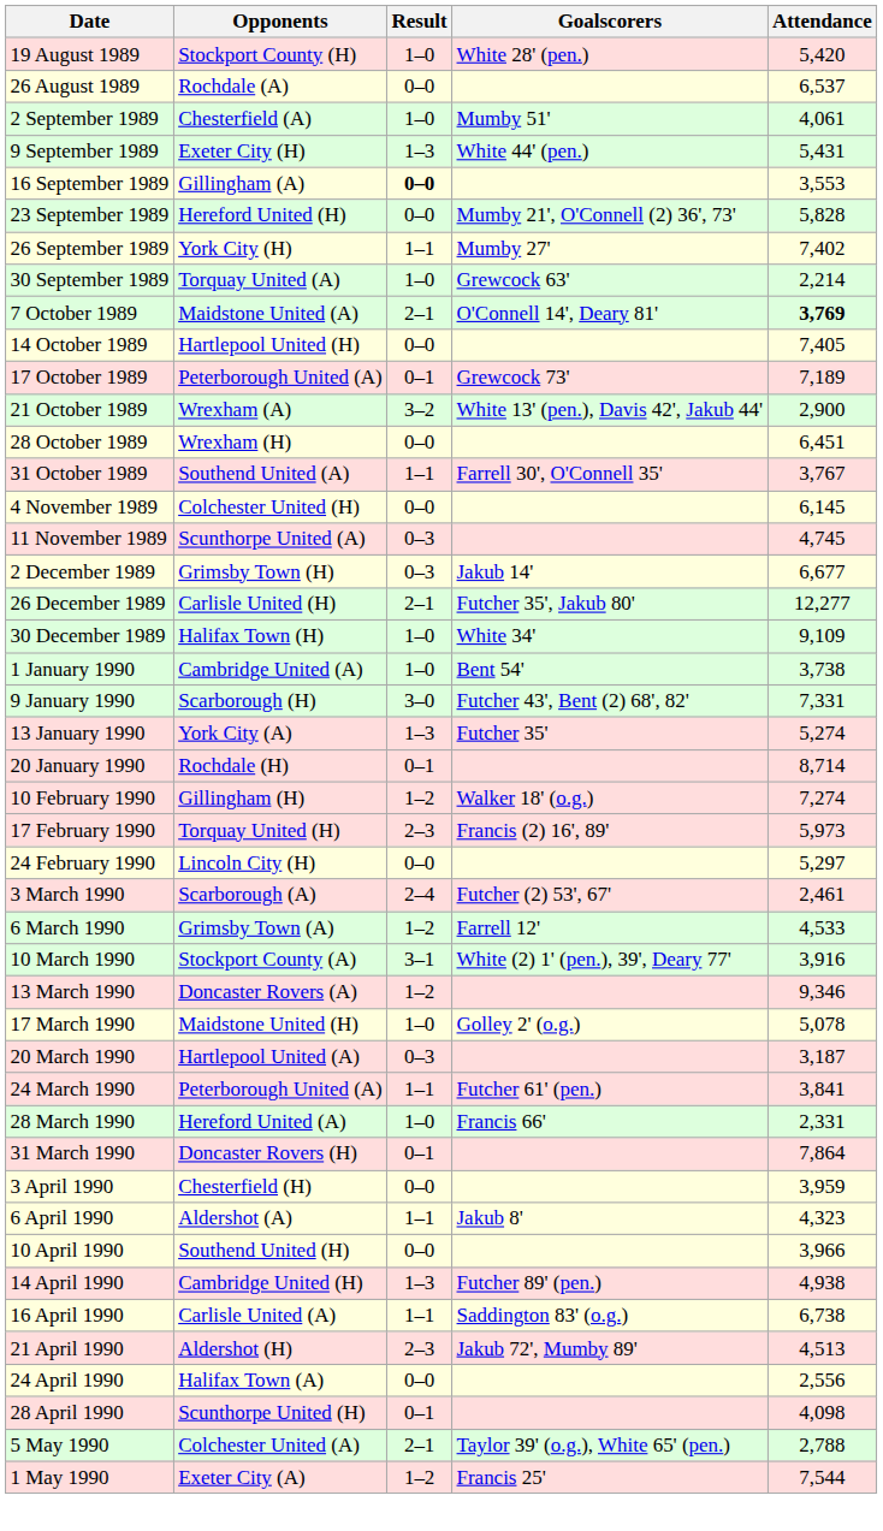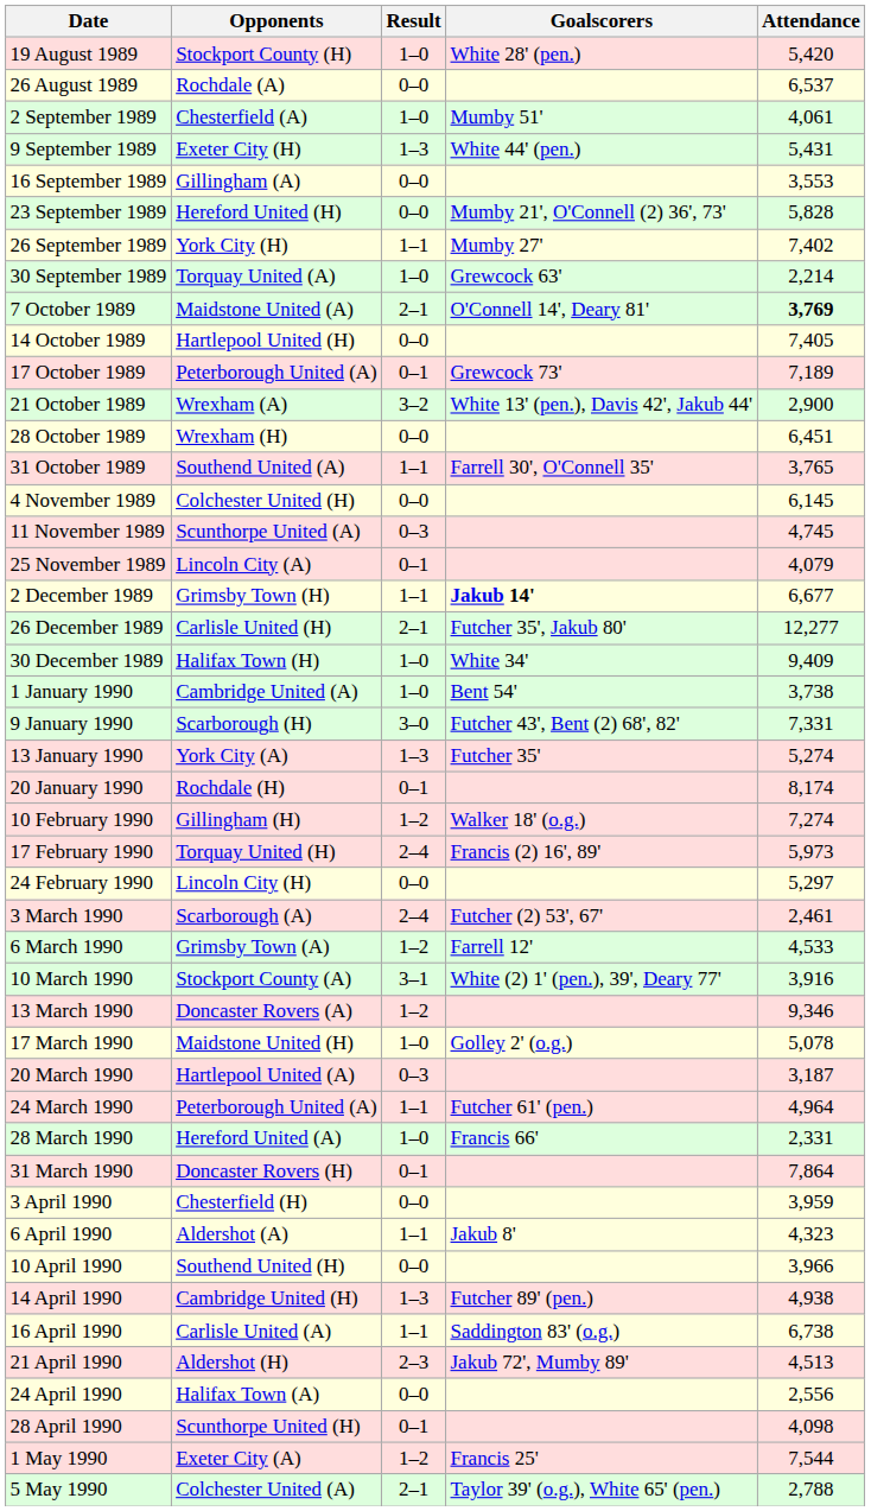 <table class="wikitable">
 <tr>
 <th>Date</th>
 <th>Opponents</th>
 <th>Result</th>
 <th>Goalscorers</th>
 <th>Attendance</th>
 </tr>
 <tr bgcolor="#ffdddd">
 <td>19 August 1989</td>
 <td><a href='#'>Stockport County</a> (H)</td>
 <td align="center">1–0</td>
 <td><a href='#'>White</a> 28' (<a href='#'>pen.</a>)</td>
 <td align="center">5,420</td>
 </tr>
 <tr bgcolor="#ffffdd">
 <td>26 August 1989</td>
 <td><a href='#'>Rochdale</a> (A)</td>
 <td align="center">0–0</td>
 <td></td>
 <td align="center">6,537</td>
 </tr>
 <tr bgcolor="#ddffdd">
 <td>2 September 1989</td>
 <td><a href='#'>Chesterfield</a> (A)</td>
 <td align="center">1–0</td>
 <td><a href='#'>Mumby</a> 51'</td>
 <td align="center">4,061</td>
 </tr>
 <tr bgcolor="#ddffdd">
 <td>9 September 1989</td>
 <td><a href='#'>Exeter City</a> (H)</td>
 <td align="center">1–3</td>
 <td><a href='#'>White</a> 44' (<a href='#'>pen.</a>)</td>
 <td align="center">5,431</td>
 </tr>
 <tr bgcolor="#ffffdd">
 <td>16 September 1989</td>
 <td><a href='#'>Gillingham</a> (A)</td>
-<td align="center"><strong>0–0</strong></td>
+<td align="center">0–0</td>
 <td></td>
 <td align="center">3,553</td>
 </tr>
 <tr bgcolor="#ddffdd">
 <td>23 September 1989</td>
 <td><a href='#'>Hereford United</a> (H)</td>
 <td align="center">0–0</td>
 <td><a href='#'>Mumby</a> 21', <a href='#'>O'Connell</a> (2) 36', 73'</td>
 <td align="center">5,828</td>
 </tr>
 <tr bgcolor="#ffffdd">
 <td>26 September 1989</td>
 <td><a href='#'>York City</a> (H)</td>
 <td align="center">1–1</td>
 <td><a href='#'>Mumby</a> 27'</td>
 <td align="center">7,402</td>
 </tr>
 <tr bgcolor="#ddffdd">
 <td>30 September 1989</td>
 <td><a href='#'>Torquay United</a> (A)</td>
 <td align="center">1–0</td>
 <td><a href='#'>Grewcock</a> 63'</td>
 <td align="center">2,214</td>
 </tr>
 <tr bgcolor="#ddffdd">
 <td>7 October 1989</td>
 <td><a href='#'>Maidstone United</a> (A)</td>
 <td align="center">2–1</td>
 <td><a href='#'>O'Connell</a> 14', <a href='#'>Deary</a> 81'</td>
 <td align="center"><strong>3,769</strong></td>
 </tr>
 <tr bgcolor="#ffffdd">
 <td>14 October 1989</td>
 <td><a href='#'>Hartlepool United</a> (H)</td>
 <td align="center">0–0</td>
 <td></td>
 <td align="center">7,405</td>
 </tr>
 <tr bgcolor="#ffdddd">
 <td>17 October 1989</td>
 <td><a href='#'>Peterborough United</a> (A)</td>
 <td align="center">0–1</td>
 <td><a href='#'>Grewcock</a> 73'</td>
 <td align="center">7,189</td>
 </tr>
 <tr bgcolor="#ddffdd">
 <td>21 October 1989</td>
 <td><a href='#'>Wrexham</a> (A)</td>
 <td align="center">3–2</td>
 <td><a href='#'>White</a> 13' (<a href='#'>pen.</a>), <a href='#'>Davis</a> 42', <a href='#'>Jakub</a> 44'</td>
 <td align="center">2,900</td>
 </tr>
 <tr bgcolor="#ffffdd">
 <td>28 October 1989</td>
 <td><a href='#'>Wrexham</a> (H)</td>
 <td align="center">0–0</td>
 <td></td>
 <td align="center">6,451</td>
 </tr>
 <tr bgcolor="#ffdddd">
 <td>31 October 1989</td>
 <td><a href='#'>Southend United</a> (A)</td>
 <td align="center">1–1</td>
 <td><a href='#'>Farrell</a> 30', <a href='#'>O'Connell</a> 35'</td>
-<td align="center">3,767</td>
+<td align="center">3,765</td>
 </tr>
 <tr bgcolor="#ffffdd">
 <td>4 November 1989</td>
 <td><a href='#'>Colchester United</a> (H)</td>
 <td align="center">0–0</td>
 <td></td>
 <td align="center">6,145</td>
 </tr>
 <tr bgcolor="#ffdddd">
 <td>11 November 1989</td>
 <td><a href='#'>Scunthorpe United</a> (A)</td>
 <td align="center">0–3</td>
 <td></td>
 <td align="center">4,745</td>
 </tr>
+<tr bgcolor="#ffdddd">
+<td>25 November 1989</td>
+<td><a href='#'>Lincoln City</a> (A)</td>
+<td align="center">0–1</td>
+<td></td>
+<td align="center">4,079</td>
+</tr>
 <tr bgcolor="#ffffdd">
 <td>2 December 1989</td>
 <td><a href='#'>Grimsby Town</a> (H)</td>
-<td align="center">0–3</td>
-<td><a href='#'>Jakub</a> 14'</td>
+<td align="center">1–1</td>
+<td><strong><a href='#'>Jakub</a> 14'</strong></td>
 <td align="center">6,677</td>
 </tr>
 <tr bgcolor="#ddffdd">
 <td>26 December 1989</td>
 <td><a href='#'>Carlisle United</a> (H)</td>
 <td align="center">2–1</td>
 <td><a href='#'>Futcher</a> 35', <a href='#'>Jakub</a> 80'</td>
 <td align="center">12,277</td>
 </tr>
 <tr bgcolor="#ddffdd">
 <td>30 December 1989</td>
 <td><a href='#'>Halifax Town</a> (H)</td>
 <td align="center">1–0</td>
 <td><a href='#'>White</a> 34'</td>
-<td align="center">9,109</td>
+<td align="center">9,409</td>
 </tr>
 <tr bgcolor="#ddffdd">
 <td>1 January 1990</td>
 <td><a href='#'>Cambridge United</a> (A)</td>
 <td align="center">1–0</td>
 <td><a href='#'>Bent</a> 54'</td>
 <td align="center">3,738</td>
 </tr>
 <tr bgcolor="#ddffdd">
 <td>9 January 1990</td>
 <td><a href='#'>Scarborough</a> (H)</td>
 <td align="center">3–0</td>
 <td><a href='#'>Futcher</a> 43', <a href='#'>Bent</a> (2) 68', 82'</td>
 <td align="center">7,331</td>
 </tr>
 <tr bgcolor="#ffdddd">
 <td>13 January 1990</td>
 <td><a href='#'>York City</a> (A)</td>
 <td align="center">1–3</td>
 <td><a href='#'>Futcher</a> 35'</td>
 <td align="center">5,274</td>
 </tr>
 <tr bgcolor="#ffdddd">
 <td>20 January 1990</td>
 <td><a href='#'>Rochdale</a> (H)</td>
 <td align="center">0–1</td>
 <td></td>
-<td align="center">8,714</td>
+<td align="center">8,174</td>
 </tr>
 <tr bgcolor="#ffdddd">
 <td>10 February 1990</td>
 <td><a href='#'>Gillingham</a> (H)</td>
 <td align="center">1–2</td>
 <td><a href='#'>Walker</a> 18' (<a href='#'>o.g.</a>)</td>
 <td align="center">7,274</td>
 </tr>
 <tr bgcolor="#ffdddd">
 <td>17 February 1990</td>
 <td><a href='#'>Torquay United</a> (H)</td>
-<td align="center">2–3</td>
+<td align="center">2–4</td>
 <td><a href='#'>Francis</a> (2) 16', 89'</td>
 <td align="center">5,973</td>
 </tr>
 <tr bgcolor="#ffffdd">
 <td>24 February 1990</td>
 <td><a href='#'>Lincoln City</a> (H)</td>
 <td align="center">0–0</td>
 <td></td>
 <td align="center">5,297</td>
 </tr>
 <tr bgcolor="#ffdddd">
 <td>3 March 1990</td>
 <td><a href='#'>Scarborough</a> (A)</td>
 <td align="center">2–4</td>
 <td><a href='#'>Futcher</a> (2) 53', 67'</td>
 <td align="center">2,461</td>
 </tr>
 <tr bgcolor="#ddffdd">
 <td>6 March 1990</td>
 <td><a href='#'>Grimsby Town</a> (A)</td>
 <td align="center">1–2</td>
 <td><a href='#'>Farrell</a> 12'</td>
 <td align="center">4,533</td>
 </tr>
 <tr bgcolor="#ddffdd">
 <td>10 March 1990</td>
 <td><a href='#'>Stockport County</a> (A)</td>
 <td align="center">3–1</td>
 <td><a href='#'>White</a> (2) 1' (<a href='#'>pen.</a>), 39', <a href='#'>Deary</a> 77'</td>
 <td align="center">3,916</td>
 </tr>
 <tr bgcolor="#ffdddd">
 <td>13 March 1990</td>
 <td><a href='#'>Doncaster Rovers</a> (A)</td>
 <td align="center">1–2</td>
 <td></td>
 <td align="center">9,346</td>
 </tr>
 <tr bgcolor="#ffffdd">
 <td>17 March 1990</td>
 <td><a href='#'>Maidstone United</a> (H)</td>
 <td align="center">1–0</td>
 <td><a href='#'>Golley</a> 2' (<a href='#'>o.g.</a>)</td>
 <td align="center">5,078</td>
 </tr>
 <tr bgcolor="#ffdddd">
 <td>20 March 1990</td>
 <td><a href='#'>Hartlepool United</a> (A)</td>
 <td align="center">0–3</td>
 <td></td>
 <td align="center">3,187</td>
 </tr>
 <tr bgcolor="#ffdddd">
 <td>24 March 1990</td>
 <td><a href='#'>Peterborough United</a> (A)</td>
 <td align="center">1–1</td>
 <td><a href='#'>Futcher</a> 61' (<a href='#'>pen.</a>)</td>
-<td align="center">3,841</td>
+<td align="center">4,964</td>
 </tr>
 <tr bgcolor="#ddffdd">
 <td>28 March 1990</td>
 <td><a href='#'>Hereford United</a> (A)</td>
 <td align="center">1–0</td>
 <td><a href='#'>Francis</a> 66'</td>
 <td align="center">2,331</td>
 </tr>
 <tr bgcolor="#ffdddd">
 <td>31 March 1990</td>
 <td><a href='#'>Doncaster Rovers</a> (H)</td>
 <td align="center">0–1</td>
 <td></td>
 <td align="center">7,864</td>
 </tr>
 <tr bgcolor="#ffffdd">
 <td>3 April 1990</td>
 <td><a href='#'>Chesterfield</a> (H)</td>
 <td align="center">0–0</td>
 <td></td>
 <td align="center">3,959</td>
 </tr>
 <tr bgcolor="#ffffdd">
 <td>6 April 1990</td>
 <td><a href='#'>Aldershot</a> (A)</td>
 <td align="center">1–1</td>
 <td><a href='#'>Jakub</a> 8'</td>
 <td align="center">4,323</td>
 </tr>
 <tr bgcolor="#ffffdd">
 <td>10 April 1990</td>
 <td><a href='#'>Southend United</a> (H)</td>
 <td align="center">0–0</td>
 <td></td>
 <td align="center">3,966</td>
 </tr>
 <tr bgcolor="#ffdddd">
 <td>14 April 1990</td>
 <td><a href='#'>Cambridge United</a> (H)</td>
 <td align="center">1–3</td>
 <td><a href='#'>Futcher</a> 89' (<a href='#'>pen.</a>)</td>
 <td align="center">4,938</td>
 </tr>
 <tr bgcolor="#ffffdd">
 <td>16 April 1990</td>
 <td><a href='#'>Carlisle United</a> (A)</td>
 <td align="center">1–1</td>
 <td><a href='#'>Saddington</a> 83' (<a href='#'>o.g.</a>)</td>
 <td align="center">6,738</td>
 </tr>
 <tr bgcolor="#ffdddd">
 <td>21 April 1990</td>
 <td><a href='#'>Aldershot</a> (H)</td>
 <td align="center">2–3</td>
 <td><a href='#'>Jakub</a> 72', <a href='#'>Mumby</a> 89'</td>
 <td align="center">4,513</td>
 </tr>
 <tr bgcolor="#ffffdd">
 <td>24 April 1990</td>
 <td><a href='#'>Halifax Town</a> (A)</td>
 <td align="center">0–0</td>
 <td></td>
 <td align="center">2,556</td>
 </tr>
 <tr bgcolor="#ffdddd">
 <td>28 April 1990</td>
 <td><a href='#'>Scunthorpe United</a> (H)</td>
 <td align="center">0–1</td>
 <td></td>
 <td align="center">4,098</td>
 </tr>
+<tr bgcolor="#ffdddd">
+<td>1 May 1990</td>
+<td><a href='#'>Exeter City</a> (A)</td>
+<td align="center">1–2</td>
+<td><a href='#'>Francis</a> 25'</td>
+<td align="center">7,544</td>
+</tr>
 <tr bgcolor="#ddffdd">
 <td>5 May 1990</td>
 <td><a href='#'>Colchester United</a> (A)</td>
 <td align="center">2–1</td>
 <td><a href='#'>Taylor</a> 39' (<a href='#'>o.g.</a>), <a href='#'>White</a> 65' (<a href='#'>pen.</a>)</td>
 <td align="center">2,788</td>
 </tr>
-<tr bgcolor="#ffdddd">
-<td>1 May 1990</td>
-<td><a href='#'>Exeter City</a> (A)</td>
-<td align="center">1–2</td>
-<td><a href='#'>Francis</a> 25'</td>
-<td align="center">7,544</td>
-</tr>
 </table>
